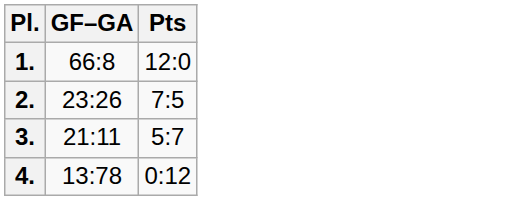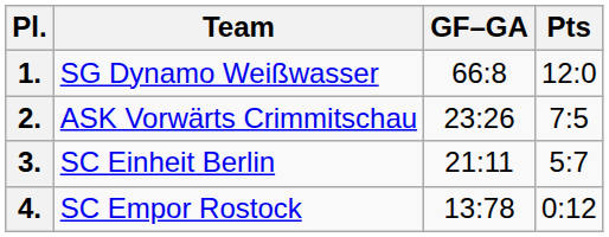 <table class="wikitable">
 <tr>
 <th>Pl.</th>
+<th>Team</th>
 <th>GF–GA</th>
 <th>Pts</th>
 </tr>
 <tr>
 <th>1.</th>
+<td><a href='#'>SG Dynamo Weißwasser</a></td>
 <td align="center">66:8</td>
 <td align="center">12:0</td>
 </tr>
 <tr>
 <th>2.</th>
+<td><a href='#'>ASK Vorwärts Crimmitschau</a></td>
 <td align="center">23:26</td>
 <td align="center">7:5</td>
 </tr>
 <tr>
 <th>3.</th>
+<td><a href='#'>SC Einheit Berlin</a></td>
 <td align="center">21:11</td>
 <td align="center">5:7</td>
 </tr>
 <tr>
 <th>4.</th>
+<td><a href='#'>SC Empor Rostock</a></td>
 <td align="center">13:78</td>
 <td align="center">0:12</td>
 </tr>
 </table>
